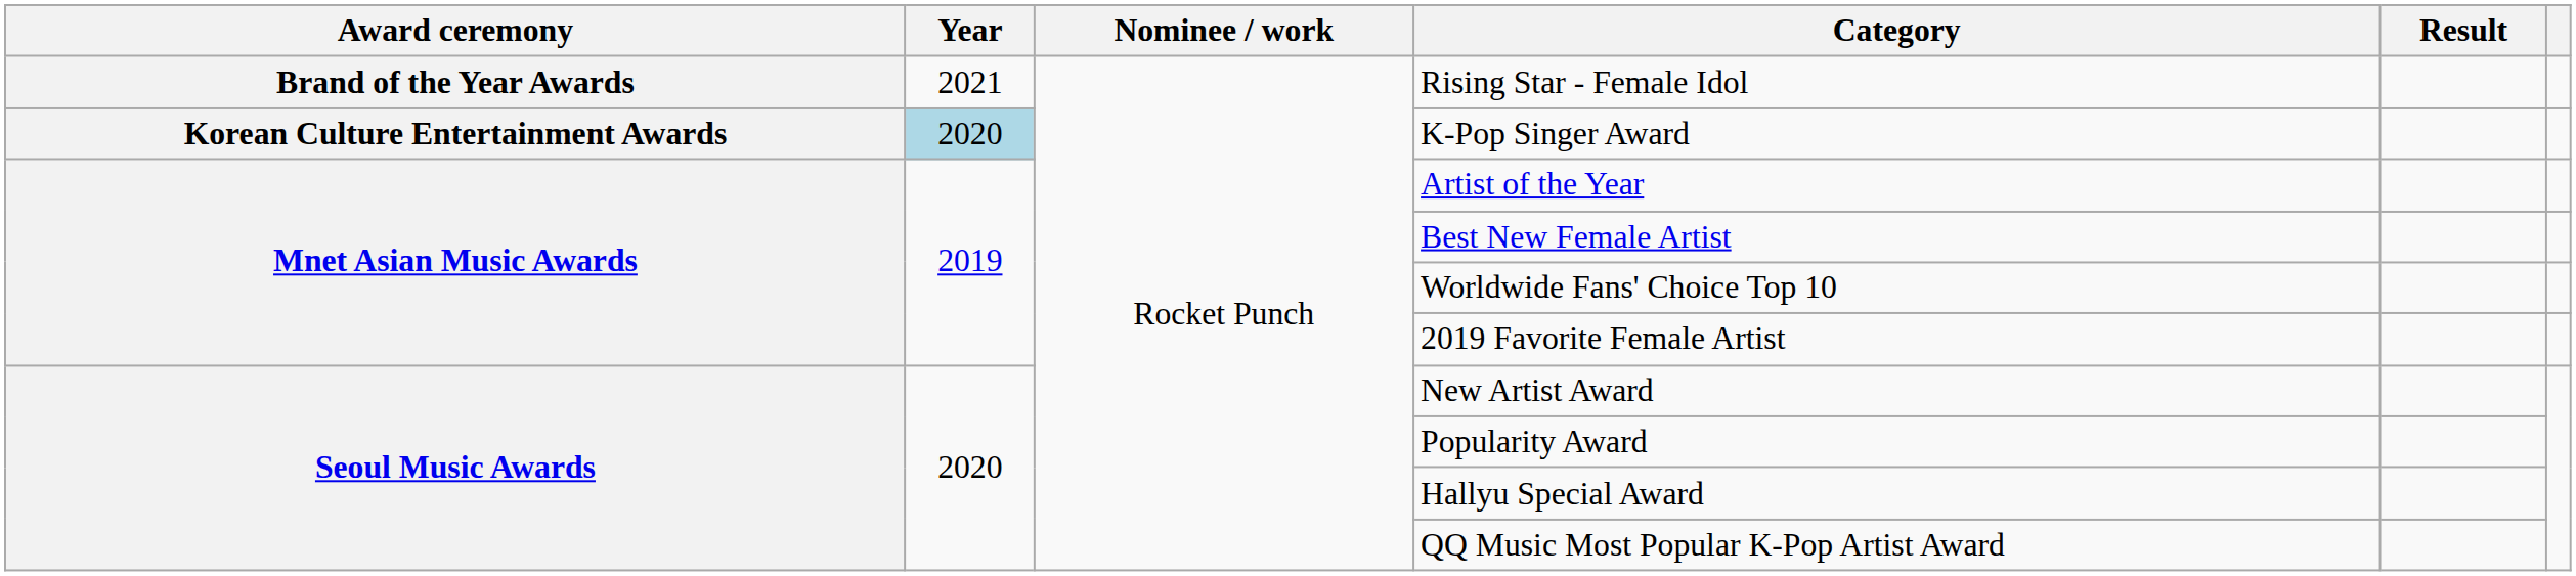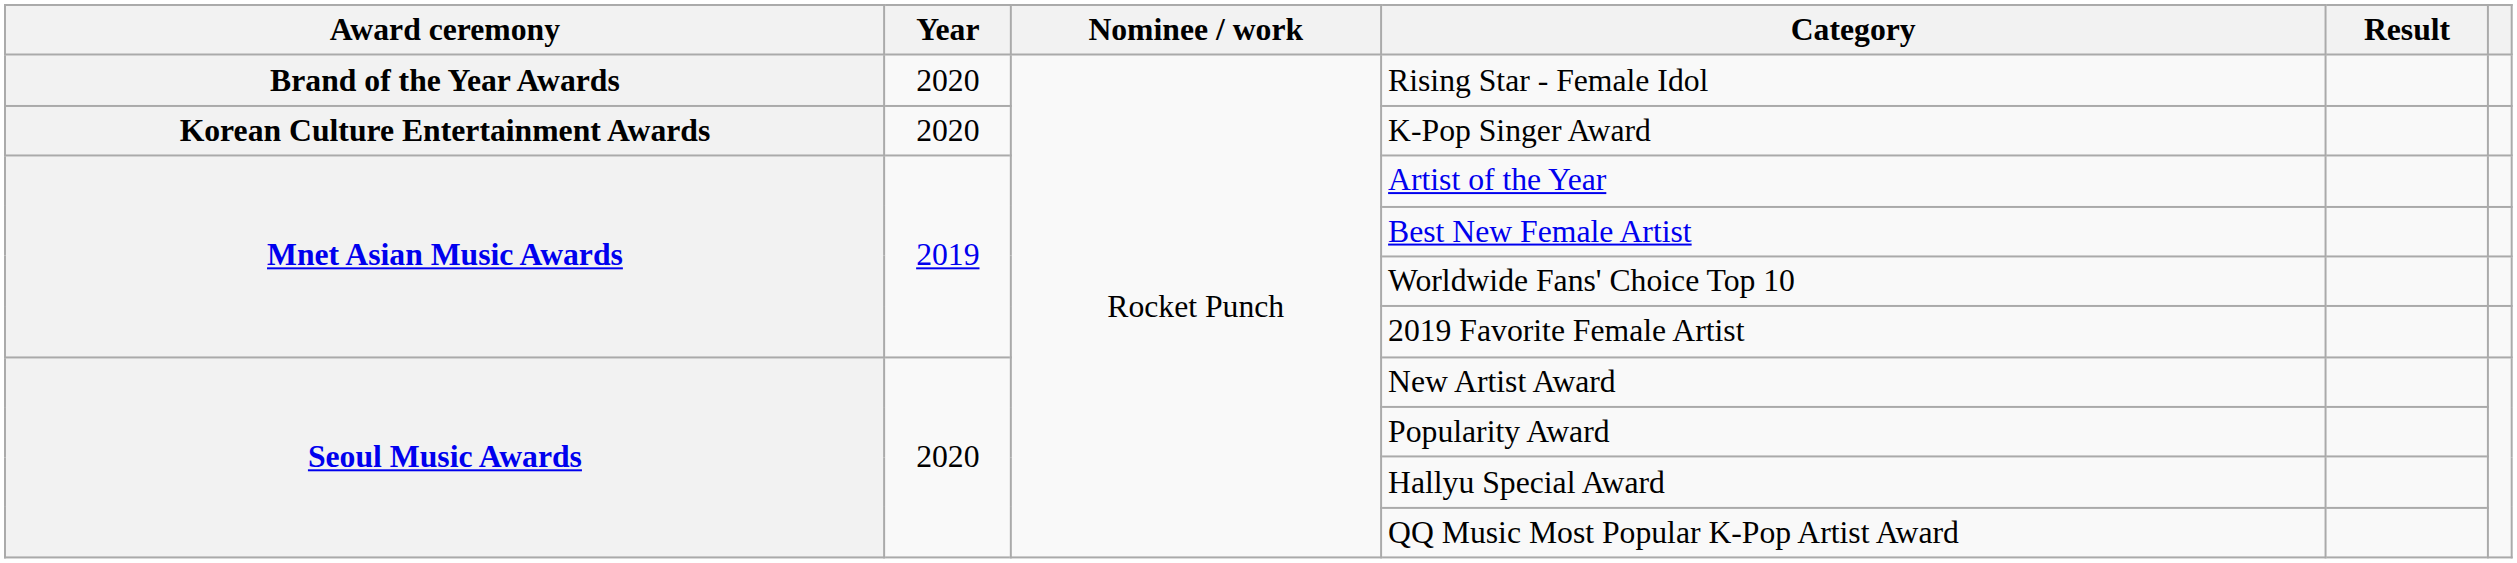 <table class="wikitable sortable plainrowheaders" style="width:80%;">
 <tr>
 <th scope="col">Award ceremony</th>
 <th scope="col">Year</th>
 <th scope="col">Nominee / work</th>
 <th scope="col">Category</th>
 <th scope="col">Result</th>
 <th scope="col" class="unsortable"></th>
 </tr>
 <tr>
 <th scope="row">Brand of the Year Awards</th>
-<td style="text-align:center">2021</td>
+<td style="text-align:center">2020</td>
 <td rowspan="10" style="text-align:center">Rocket Punch</td>
 <td>Rising Star - Female Idol</td>
 <td></td>
 <td style="text-align:center"></td>
 </tr>
 <tr>
 <th scope="row">Korean Culture Entertainment Awards</th>
-<td style="background: lightblue; text-align:center">2020</td>
+<td style="text-align:center">2020</td>
 <td>K-Pop Singer Award</td>
 <td></td>
 <td style="text-align:center"></td>
 </tr>
 <tr>
 <th scope="row" rowspan="4"><a href='#'>Mnet Asian Music Awards</a></th>
 <td rowspan="4" style="text-align:center"><a href='#'>2019</a></td>
 <td><a href='#'>Artist of the Year</a></td>
 <td></td>
 <td style="text-align:center"></td>
 </tr>
 <tr>
 <td><a href='#'>Best New Female Artist</a></td>
 <td></td>
 <td style="text-align:center"></td>
 </tr>
 <tr>
 <td>Worldwide Fans' Choice Top 10</td>
 <td></td>
 <td style="text-align:center"></td>
 </tr>
 <tr>
 <td>2019 Favorite Female Artist</td>
 <td></td>
 <td style="text-align:center"></td>
 </tr>
 <tr>
 <th scope="row" rowspan="4"><a href='#'>Seoul Music Awards</a></th>
 <td rowspan="4" style="text-align:center">2020</td>
 <td>New Artist Award</td>
 <td></td>
 <td rowspan="4" style="text-align:center"></td>
 </tr>
 <tr>
 <td>Popularity Award</td>
 <td></td>
 </tr>
 <tr>
 <td>Hallyu Special Award</td>
 <td></td>
 </tr>
 <tr>
 <td>QQ Music Most Popular K-Pop Artist Award</td>
 <td></td>
 </tr>
 </table>
